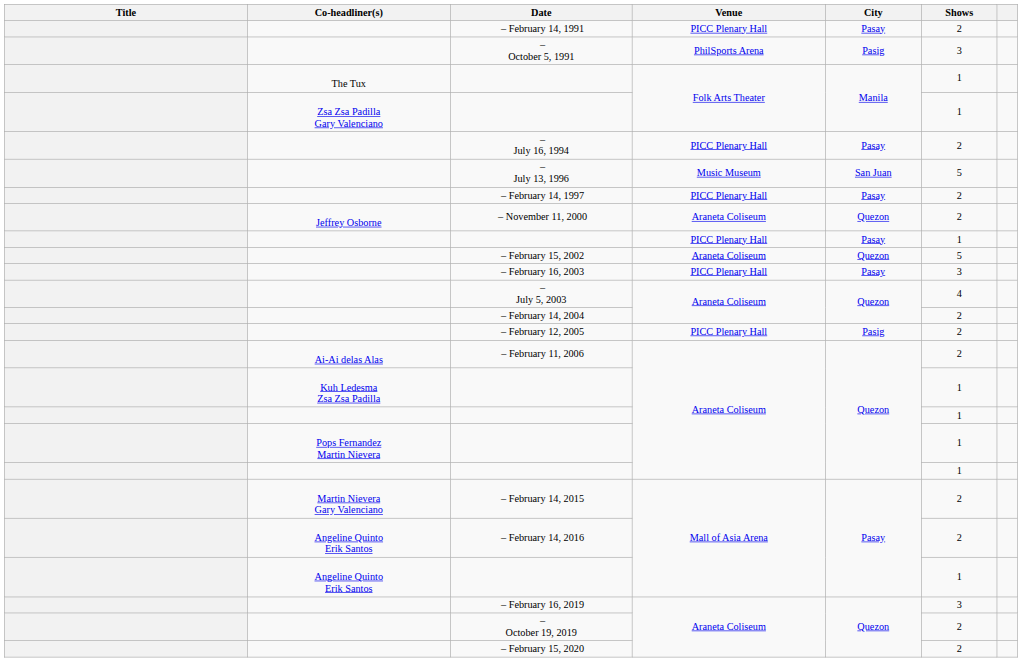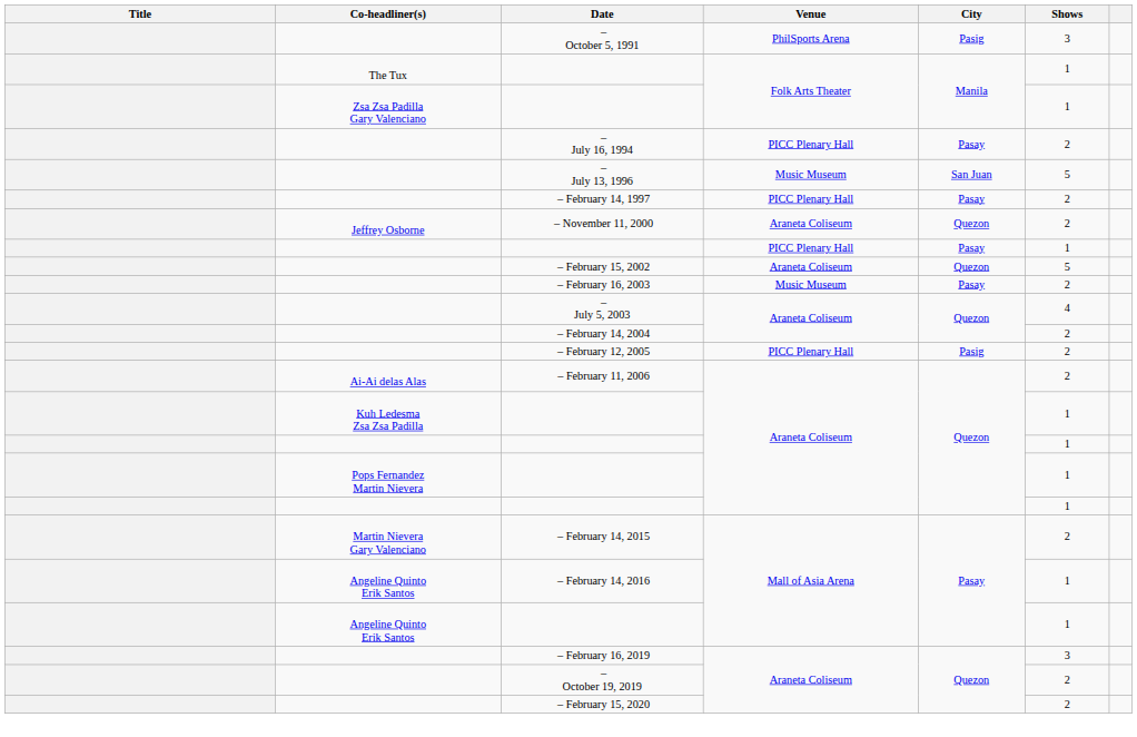 <table class="wikitable sortable plainrowheaders" style="text-align:center;" width=100%>
 <tr>
 <th scope="col" width=24%>Title</th>
 <th scope="col" width=20%>Co-headliner(s)</th>
 <th scope="col" width=18%>Date</th>
 <th scope="col">Venue</th>
 <th scope="col">City</th>
 <th scope="col">Shows</th>
 <th scope="col" width=2% class="unsortable"></th>
-</tr>
-<tr>
-<th scope="row"></th>
-<td></td>
-<td> – February 14, 1991</td>
-<td><a href='#'>PICC Plenary Hall</a></td>
-<td><a href='#'>Pasay</a></td>
-<td>2</td>
-<td></td>
 </tr>
 <tr>
 <th scope="row"></th>
 <td></td>
 <td> –<br>October 5, 1991</td>
 <td><a href='#'>PhilSports Arena</a></td>
 <td><a href='#'>Pasig</a></td>
 <td>3</td>
 <td></td>
 </tr>
 <tr>
 <th scope="row"></th>
 <td><br> The Tux</td>
 <td></td>
 <td rowspan="2"><a href='#'>Folk Arts Theater</a></td>
 <td rowspan="2"><a href='#'>Manila</a></td>
 <td>1</td>
 <td></td>
 </tr>
 <tr>
 <th scope="row"></th>
 <td><br><a href='#'>Zsa Zsa Padilla</a><br><a href='#'>Gary Valenciano</a></td>
 <td></td>
 <td>1</td>
 <td></td>
 </tr>
 <tr>
 <th scope="row"></th>
 <td></td>
 <td> –<br>July 16, 1994</td>
 <td><a href='#'>PICC Plenary Hall</a></td>
 <td><a href='#'>Pasay</a></td>
 <td>2</td>
 <td></td>
 </tr>
 <tr>
 <th scope="row"></th>
 <td></td>
 <td> –<br>July 13, 1996</td>
 <td><a href='#'>Music Museum</a></td>
 <td><a href='#'>San Juan</a></td>
 <td>5</td>
 <td></td>
 </tr>
 <tr>
 <th scope="row"></th>
 <td></td>
 <td> – February 14, 1997</td>
 <td><a href='#'>PICC Plenary Hall</a></td>
 <td><a href='#'>Pasay</a></td>
 <td>2</td>
 <td></td>
 </tr>
 <tr>
 <th scope="row"></th>
 <td><br><a href='#'>Jeffrey Osborne</a></td>
 <td> – November 11, 2000</td>
 <td><a href='#'>Araneta Coliseum</a></td>
 <td><a href='#'>Quezon</a></td>
 <td>2</td>
 <td></td>
 </tr>
 <tr>
 <th scope="row"></th>
 <td></td>
 <td></td>
 <td><a href='#'>PICC Plenary Hall</a></td>
 <td><a href='#'>Pasay</a></td>
 <td>1</td>
 <td></td>
 </tr>
 <tr>
 <th scope="row"></th>
 <td></td>
 <td> – February 15, 2002</td>
 <td><a href='#'>Araneta Coliseum</a></td>
 <td><a href='#'>Quezon</a></td>
 <td>5</td>
 <td></td>
 </tr>
 <tr>
 <th scope="row"></th>
 <td></td>
 <td> – February 16, 2003</td>
-<td><a href='#'>PICC Plenary Hall</a></td>
+<td><a href='#'>Music Museum</a></td>
 <td><a href='#'>Pasay</a></td>
-<td>3</td>
+<td>2</td>
 <td></td>
 </tr>
 <tr>
 <th scope="row"></th>
 <td></td>
 <td> –<br>July 5, 2003</td>
 <td rowspan="2"><a href='#'>Araneta Coliseum</a></td>
 <td rowspan="2"><a href='#'>Quezon</a></td>
 <td>4</td>
 <td></td>
 </tr>
 <tr>
 <th scope="row"></th>
 <td></td>
 <td> – February 14, 2004</td>
 <td>2</td>
 <td></td>
 </tr>
 <tr>
 <th scope="row"></th>
 <td></td>
 <td> – February 12, 2005</td>
 <td><a href='#'>PICC Plenary Hall</a></td>
 <td><a href='#'>Pasig</a></td>
 <td>2</td>
 <td></td>
 </tr>
 <tr>
 <th scope="row"></th>
 <td><br><a href='#'>Ai-Ai delas Alas</a></td>
 <td> – February 11, 2006</td>
 <td rowspan="5"><a href='#'>Araneta Coliseum</a></td>
 <td rowspan="5"><a href='#'>Quezon</a></td>
 <td>2</td>
 <td></td>
 </tr>
 <tr>
 <th scope="row"></th>
 <td><br><a href='#'>Kuh Ledesma</a><br><a href='#'>Zsa Zsa Padilla</a></td>
 <td></td>
 <td>1</td>
 <td></td>
 </tr>
 <tr>
 <th scope="row"></th>
 <td></td>
 <td></td>
 <td>1</td>
 <td></td>
 </tr>
 <tr>
 <th scope="row"></th>
 <td><br><a href='#'>Pops Fernandez</a><br><a href='#'>Martin Nievera</a></td>
 <td></td>
 <td>1</td>
 <td></td>
 </tr>
 <tr>
 <th scope="row"></th>
 <td></td>
 <td></td>
 <td>1</td>
 <td></td>
 </tr>
 <tr>
 <th scope="row"></th>
 <td><br><a href='#'>Martin Nievera</a><br><a href='#'>Gary Valenciano</a></td>
 <td> – February 14, 2015</td>
 <td rowspan="3"><a href='#'>Mall of Asia Arena</a></td>
 <td rowspan="3"><a href='#'>Pasay</a></td>
 <td>2</td>
 <td></td>
 </tr>
 <tr>
 <th scope="row"></th>
 <td><br><a href='#'>Angeline Quinto</a><br><a href='#'>Erik Santos</a></td>
 <td> – February 14, 2016</td>
-<td>2</td>
+<td>1</td>
 <td></td>
 </tr>
 <tr>
 <th scope="row"></th>
 <td><br><a href='#'>Angeline Quinto</a><br><a href='#'>Erik Santos</a></td>
 <td></td>
 <td>1</td>
 <td></td>
 </tr>
 <tr>
 <th scope="row"></th>
 <td></td>
 <td> – February 16, 2019</td>
 <td rowspan="3"><a href='#'>Araneta Coliseum</a></td>
 <td rowspan="3"><a href='#'>Quezon</a></td>
 <td>3</td>
 <td></td>
 </tr>
 <tr>
 <th scope="row"></th>
 <td></td>
 <td> –<br>October 19, 2019</td>
 <td>2</td>
 <td></td>
 </tr>
 <tr>
 <th scope="row"></th>
 <td></td>
 <td> – February 15, 2020</td>
 <td>2</td>
 <td></td>
 </tr>
 </table>
